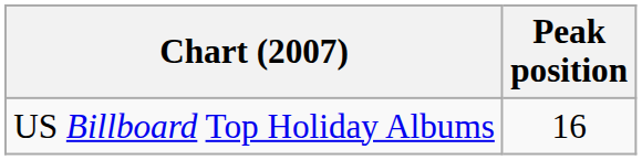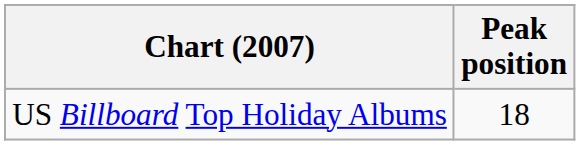 <table class="wikitable sortable">
 <tr>
 <th>Chart (2007)</th>
 <th>Peak<br>position</th>
 </tr>
 <tr>
 <td>US <em><a href='#'>Billboard</a></em> <a href='#'>Top Holiday Albums</a></td>
-<td align="center">16</td>
+<td align="center">18</td>
 </tr>
 </table>
